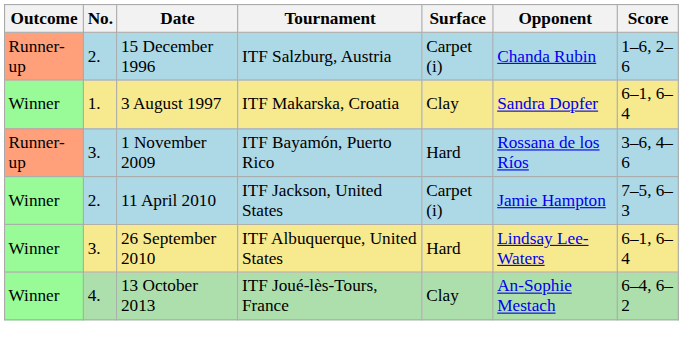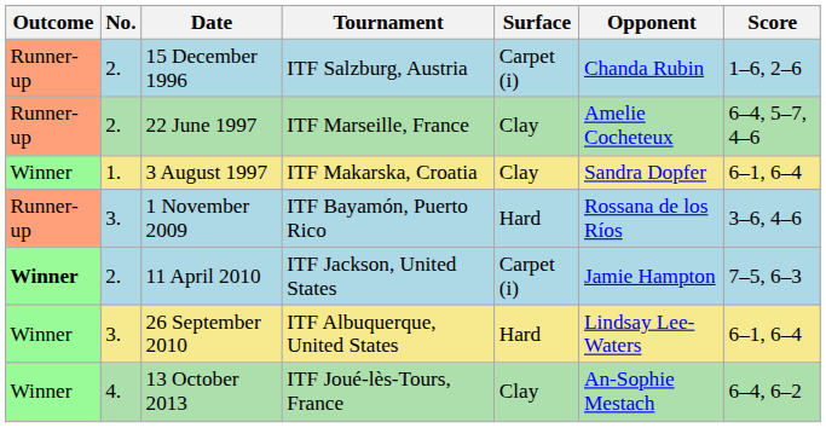 <table class="sortable wikitable" style=font-size:97%>
 <tr>
 <th>Outcome</th>
 <th>No.</th>
 <th>Date</th>
 <th>Tournament</th>
 <th>Surface</th>
 <th>Opponent</th>
 <th class="unsortable">Score</th>
 </tr>
 <tr bgcolor=lightblue>
 <td bgcolor="#ffa07a">Runner-up</td>
 <td>2.</td>
 <td>15 December 1996</td>
 <td>ITF Salzburg, Austria</td>
 <td>Carpet (i)</td>
 <td> <a href='#'>Chanda Rubin</a></td>
 <td>1–6, 2–6</td>
+</tr>
+<tr bgcolor="#addfad">
+<td bgcolor="#ffa07a">Runner-up</td>
+<td>2.</td>
+<td>22 June 1997</td>
+<td>ITF Marseille, France</td>
+<td>Clay</td>
+<td> <a href='#'>Amelie Cocheteux</a></td>
+<td>6–4, 5–7, 4–6</td>
 </tr>
 <tr bgcolor="#F7E98E">
 <td bgcolor="#98fb98">Winner</td>
 <td>1.</td>
 <td>3 August 1997</td>
 <td>ITF Makarska, Croatia</td>
 <td>Clay</td>
 <td> <a href='#'>Sandra Dopfer</a></td>
 <td>6–1, 6–4</td>
 </tr>
 <tr bgcolor=lightblue>
 <td bgcolor="#ffa07a">Runner-up</td>
 <td>3.</td>
 <td>1 November 2009</td>
 <td>ITF Bayamón, Puerto Rico</td>
 <td>Hard</td>
 <td> <a href='#'>Rossana de los Ríos</a></td>
 <td>3–6, 4–6</td>
 </tr>
 <tr bgcolor=lightblue>
-<td bgcolor="#98fb98">Winner</td>
+<td bgcolor="#98fb98"><strong>Winner</strong></td>
 <td>2.</td>
 <td>11 April 2010</td>
 <td>ITF Jackson, United States</td>
 <td>Carpet (i)</td>
 <td> <a href='#'>Jamie Hampton</a></td>
 <td>7–5, 6–3</td>
 </tr>
 <tr bgcolor="#F7E98E">
 <td bgcolor="#98fb98">Winner</td>
 <td>3.</td>
 <td>26 September 2010</td>
 <td>ITF Albuquerque, United States</td>
 <td>Hard</td>
 <td> <a href='#'>Lindsay Lee-Waters</a></td>
 <td>6–1, 6–4</td>
 </tr>
 <tr bgcolor="#addfad">
 <td bgcolor="#98fb98">Winner</td>
 <td>4.</td>
 <td>13 October 2013</td>
 <td>ITF Joué-lès-Tours, France</td>
 <td>Clay</td>
 <td> <a href='#'>An-Sophie Mestach</a></td>
 <td>6–4, 6–2</td>
 </tr>
 </table>
